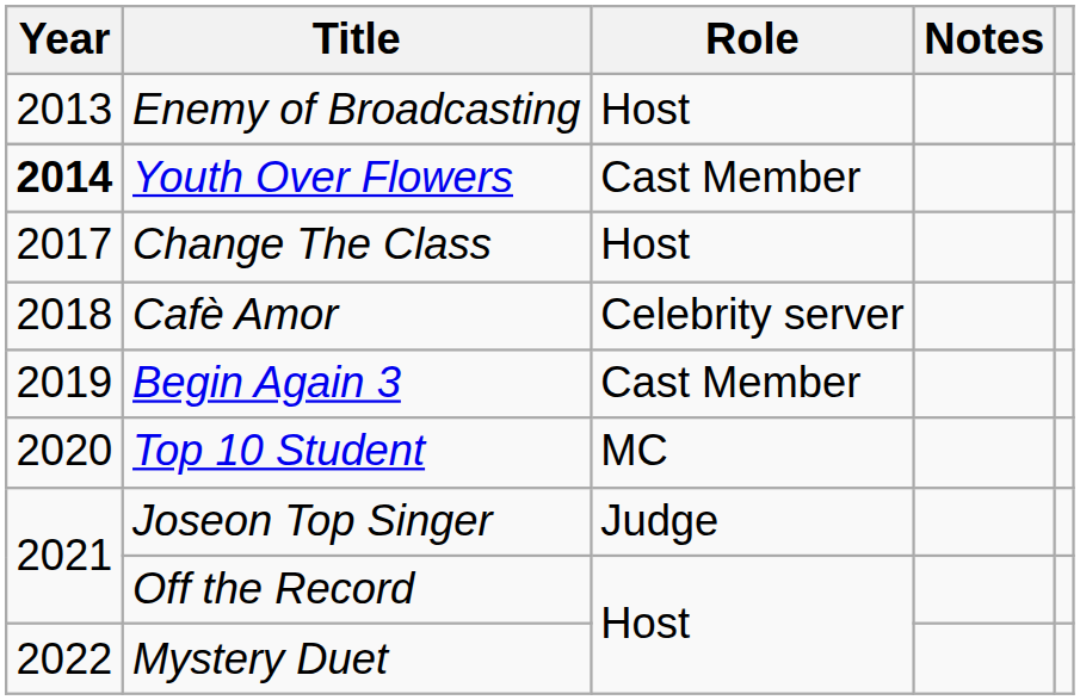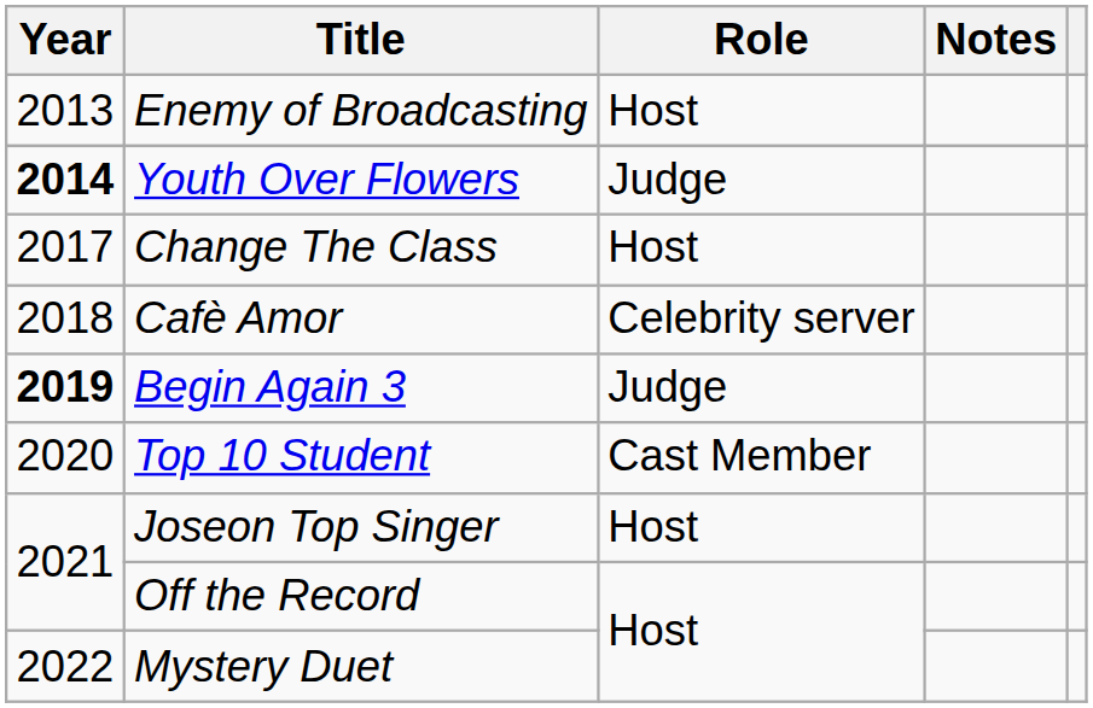 <table class="wikitable sortable">
 <tr>
 <th>Year</th>
 <th>Title</th>
 <th>Role</th>
 <th>Notes</th>
 <th></th>
 </tr>
 <tr>
 <td>2013</td>
 <td><em>Enemy of Broadcasting</em></td>
 <td>Host</td>
 <td></td>
 <td></td>
 </tr>
 <tr>
 </tr>
 <tr>
 <td><strong>2014</strong></td>
 <td><em><a href='#'>Youth Over Flowers</a></em></td>
-<td>Cast Member</td>
+<td>Judge</td>
 <td></td>
 <td></td>
 </tr>
 <tr>
 <td>2017</td>
 <td><em>Change The Class</em></td>
 <td>Host</td>
 <td></td>
 <td></td>
 </tr>
 <tr>
 <td>2018</td>
 <td><em>Cafè Amor</em></td>
 <td>Celebrity server</td>
 <td></td>
 <td></td>
 </tr>
 <tr>
-<td>2019</td>
+<td><strong>2019</strong></td>
 <td><em><a href='#'>Begin Again 3</a></em></td>
-<td>Cast Member</td>
+<td>Judge</td>
 <td></td>
 <td></td>
 </tr>
 <tr>
 <td>2020</td>
 <td><em><a href='#'>Top 10 Student</a></em></td>
-<td>MC</td>
+<td>Cast Member</td>
 <td></td>
 <td></td>
 </tr>
 <tr>
 <td rowspan="2">2021</td>
 <td><em>Joseon Top Singer</em></td>
-<td>Judge</td>
+<td>Host</td>
 <td></td>
 <td></td>
 </tr>
 <tr>
 <td><em>Off the Record</em></td>
 <td rowspan=2>Host</td>
 <td></td>
 <td></td>
 </tr>
 <tr>
 <td>2022</td>
 <td><em>Mystery Duet</em></td>
 <td></td>
 <td></td>
 </tr>
 </table>
